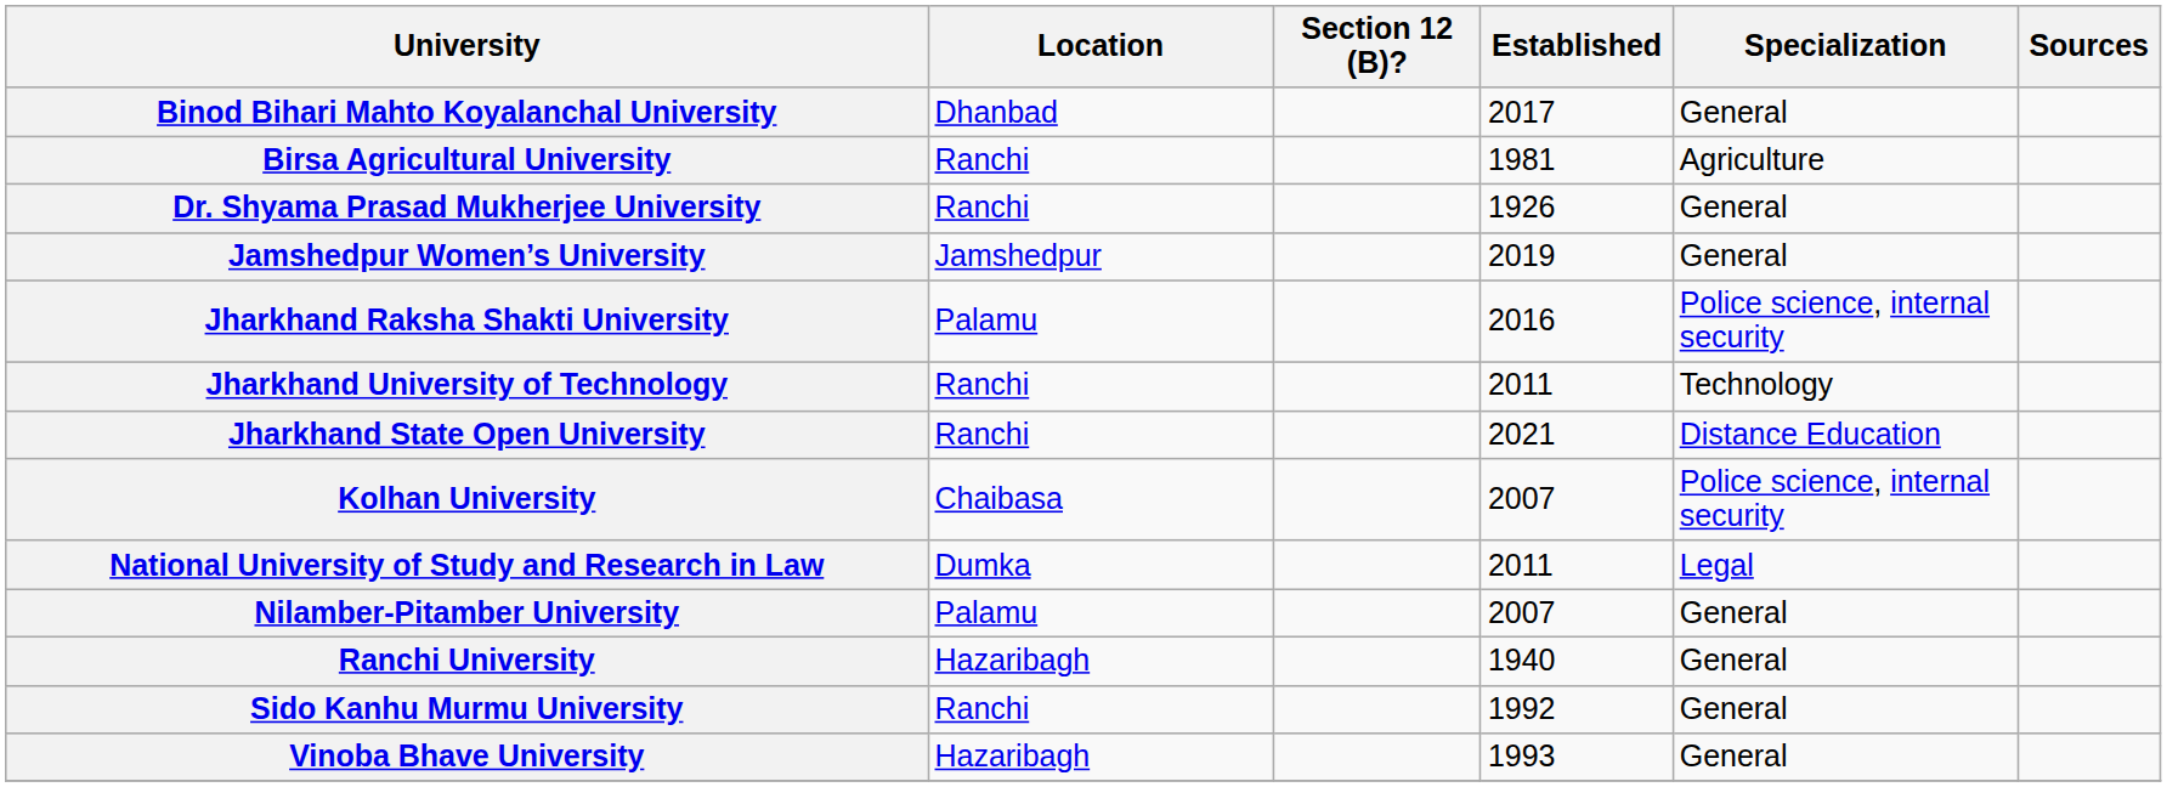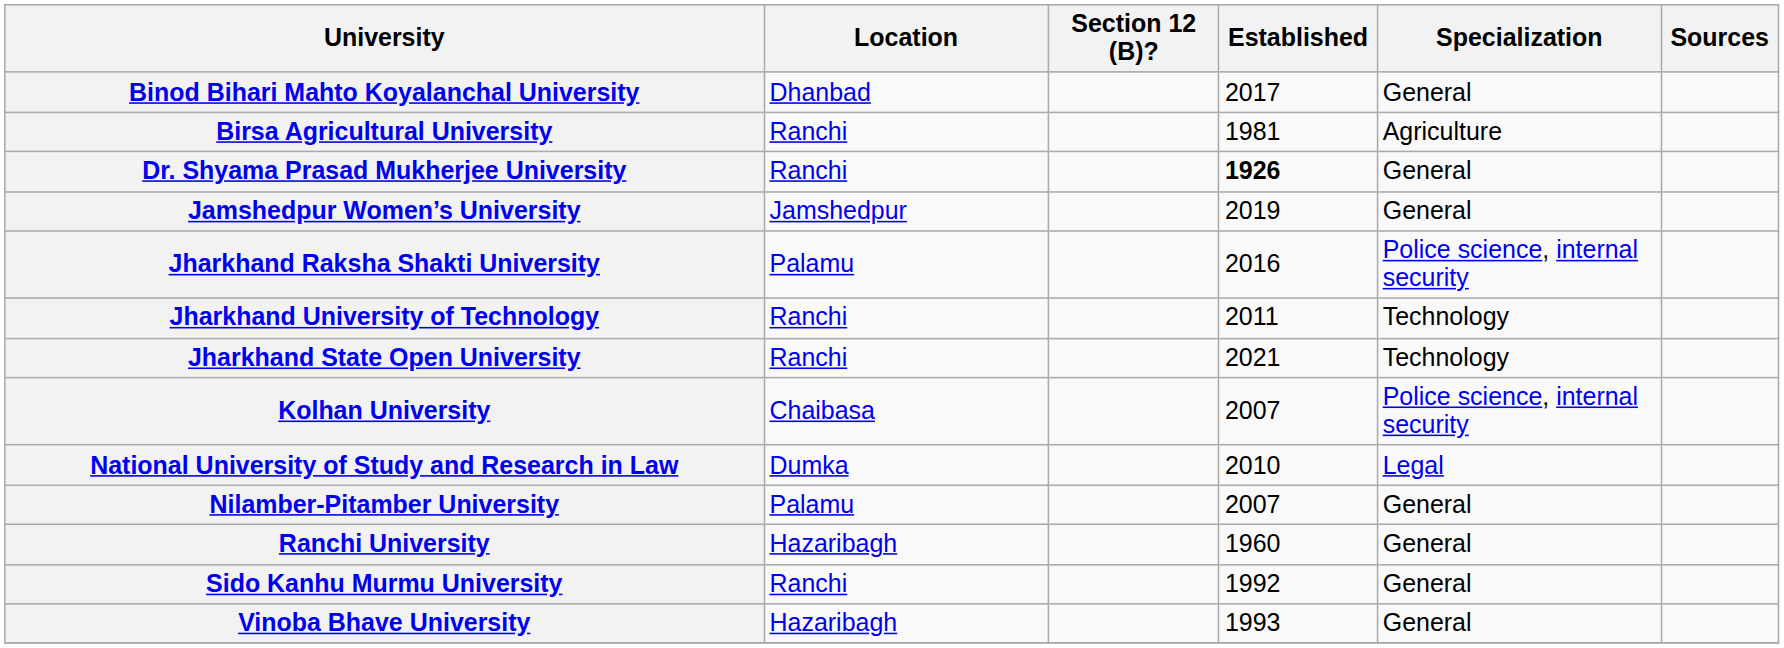 <table class="wikitable sortable collapsible plainrowheaders static-row-numbers" border="1" style="text-align:left; width:90%">
 <tr>
 <th scope="col" style="width: 40%;">University</th>
 <th scope="col" style="width: 15%;">Location</th>
 <th scope="col" style="width: 9%;">Section 12 (B)?</th>
 <th scope="col" style="width: 5%;">Established</th>
 <th scope="col" style="width: 15%;">Specialization</th>
 <th scope="col" style="width: 5%;" class="unsortable">Sources</th>
 </tr>
 <tr>
 <th scope="row"><a href='#'>Binod Bihari Mahto Koyalanchal University</a></th>
 <td><a href='#'>Dhanbad</a></td>
 <td></td>
 <td>2017</td>
 <td>General</td>
 <td></td>
 </tr>
 <tr>
 <th scope="row"><a href='#'>Birsa Agricultural University</a></th>
 <td><a href='#'>Ranchi</a></td>
 <td></td>
 <td>1981</td>
 <td>Agriculture</td>
 <td></td>
 </tr>
 <tr>
 <th scope="row"><a href='#'>Dr. Shyama Prasad Mukherjee University</a></th>
 <td><a href='#'>Ranchi</a></td>
 <td></td>
-<td>1926</td>
+<td><strong>1926</strong></td>
 <td>General</td>
 <td></td>
 </tr>
 <tr>
 <th scope="row"><a href='#'>Jamshedpur Women’s University</a></th>
 <td><a href='#'>Jamshedpur</a></td>
 <td></td>
 <td>2019</td>
 <td>General</td>
 <td></td>
 </tr>
 <tr>
 <th scope="row"><a href='#'>Jharkhand Raksha Shakti University</a></th>
 <td><a href='#'>Palamu</a></td>
 <td></td>
 <td>2016</td>
 <td><a href='#'>Police science</a>, <a href='#'>internal security</a></td>
 <td></td>
 </tr>
 <tr>
 <th scope="row"><a href='#'>Jharkhand University of Technology</a></th>
 <td><a href='#'>Ranchi</a></td>
 <td></td>
 <td>2011</td>
 <td>Technology</td>
 <td></td>
 </tr>
 <tr>
 <th scope="row"><a href='#'>Jharkhand State Open University</a></th>
 <td><a href='#'>Ranchi</a></td>
 <td></td>
 <td>2021</td>
-<td><a href='#'>Distance Education</a></td>
+<td>Technology</td>
 <td></td>
 </tr>
 <tr>
 <th scope="row"><a href='#'>Kolhan University</a></th>
 <td><a href='#'>Chaibasa</a></td>
 <td></td>
 <td>2007</td>
 <td><a href='#'>Police science</a>, <a href='#'>internal security</a></td>
 <td></td>
 </tr>
 <tr>
 <th scope="row"><a href='#'>National University of Study and Research in Law</a></th>
 <td><a href='#'>Dumka</a></td>
 <td></td>
-<td>2011</td>
+<td>2010</td>
 <td><a href='#'>Legal</a></td>
 <td></td>
 </tr>
 <tr>
 <th scope="row"><a href='#'>Nilamber-Pitamber University</a></th>
 <td><a href='#'>Palamu</a></td>
 <td></td>
 <td>2007</td>
 <td>General</td>
 <td></td>
 </tr>
 <tr>
 <th scope="row"><a href='#'>Ranchi University</a></th>
 <td><a href='#'>Hazaribagh</a></td>
 <td></td>
-<td>1940</td>
+<td>1960</td>
 <td>General</td>
 <td></td>
 </tr>
 <tr>
 <th scope="row"><a href='#'>Sido Kanhu Murmu University</a></th>
 <td><a href='#'>Ranchi</a></td>
 <td></td>
 <td>1992</td>
 <td>General</td>
 <td></td>
 </tr>
 <tr>
 <th scope="row"><a href='#'>Vinoba Bhave University</a></th>
 <td><a href='#'>Hazaribagh</a></td>
 <td></td>
 <td>1993</td>
 <td>General</td>
 <td></td>
 </tr>
 <tr>
 </tr>
 </table>
